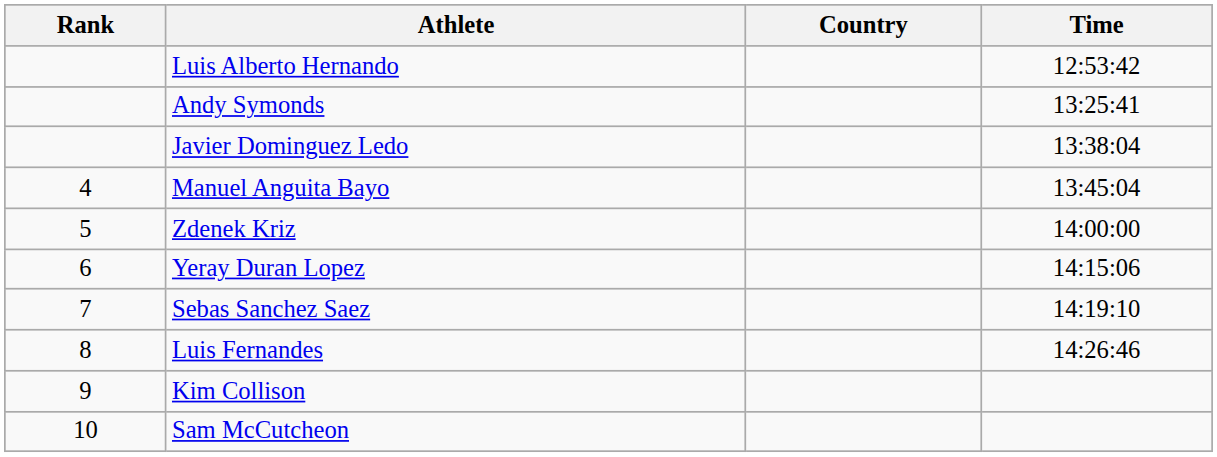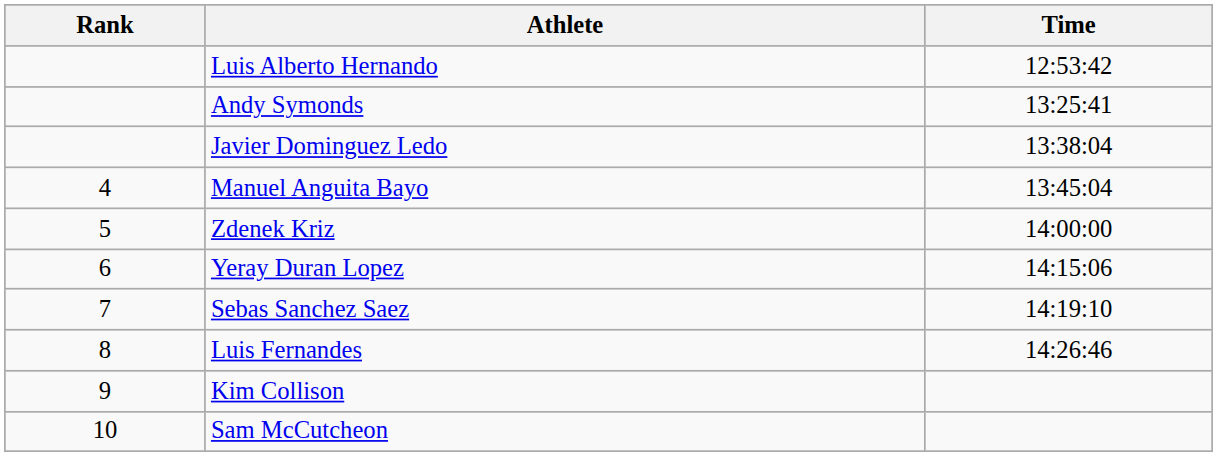 <table class="wikitable" width=80% style="font-size:90%; text-align:center;">
 <tr>
 <th>Rank</th>
 <th>Athlete</th>
-<th>Country</th>
 <th>Time</th>
 </tr>
 <tr>
 <td></td>
 <td align=left><a href='#'>Luis Alberto Hernando</a></td>
-<td align=left></td>
 <td>12:53:42</td>
 </tr>
 <tr>
 <td></td>
 <td align=left><a href='#'>Andy Symonds</a></td>
-<td align=left></td>
 <td>13:25:41</td>
 </tr>
 <tr>
 <td></td>
 <td align=left><a href='#'>Javier Dominguez Ledo</a></td>
-<td align=left></td>
 <td>13:38:04</td>
 </tr>
 <tr>
 <td>4</td>
 <td align=left><a href='#'>Manuel Anguita Bayo</a></td>
-<td align=left></td>
 <td>13:45:04</td>
 </tr>
 <tr>
 <td>5</td>
 <td align=left><a href='#'>Zdenek Kriz</a></td>
-<td align=left></td>
 <td>14:00:00</td>
 </tr>
 <tr>
 <td>6</td>
 <td align=left><a href='#'>Yeray Duran Lopez</a></td>
-<td align=left></td>
 <td>14:15:06</td>
 </tr>
 <tr>
 <td>7</td>
 <td align=left><a href='#'>Sebas Sanchez Saez</a></td>
-<td align=left></td>
 <td>14:19:10</td>
 </tr>
 <tr>
 <td>8</td>
 <td align=left><a href='#'>Luis Fernandes</a></td>
-<td align=left></td>
 <td>14:26:46</td>
 </tr>
 <tr>
 <td>9</td>
 <td align=left><a href='#'>Kim Collison</a></td>
-<td align=left></td>
 <td></td>
 </tr>
 <tr>
 <td>10</td>
 <td align=left><a href='#'>Sam McCutcheon</a></td>
-<td align=left></td>
 <td></td>
 </tr>
 </table>
